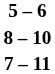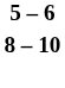 <table style="text-align:center">
 <tr>
 <th width=200></th>
 <th width=100></th>
 <th width=200></th>
 </tr>
 <tr>
 <td align=right></td>
 <td><strong>5 – 6</strong></td>
 <td align=left></td>
 </tr>
 <tr>
 <td align=right></td>
 <td><strong>8 – 10</strong></td>
 <td align=left></td>
 </tr>
-<tr>
-<td align=right></td>
-<td><strong>7 – 11</strong></td>
-<td align=left></td>
-</tr>
 </table>
